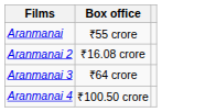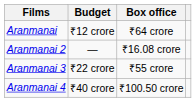 <table class="wikitable" style="text-align:center;">
 <tr>
 <th>Films</th>
+<th>Budget</th>
 <th>Box office</th>
 <th></th>
 </tr>
 <tr>
 <td style="text-align:left;"><em><a href='#'>Aranmanai</a></em></td>
-<td>₹55 crore</td>
+<td>₹12 crore</td>
+<td>₹64 crore</td>
 <td></td>
 </tr>
 <tr>
 <td style="text-align:left;"><em><a href='#'>Aranmanai 2</a></em></td>
+<td>—</td>
 <td>₹16.08 crore</td>
 <td></td>
 </tr>
 <tr>
 <td style="text-align:left;"><em><a href='#'>Aranmanai 3</a></em></td>
-<td>₹64 crore</td>
+<td>₹22 crore</td>
+<td>₹55 crore</td>
 <td></td>
 </tr>
 <tr>
 <td style="text-align:left;"><em><a href='#'>Aranmanai 4</a></em></td>
+<td>₹40 crore</td>
 <td>₹100.50 crore</td>
 <td></td>
 </tr>
 </table>
